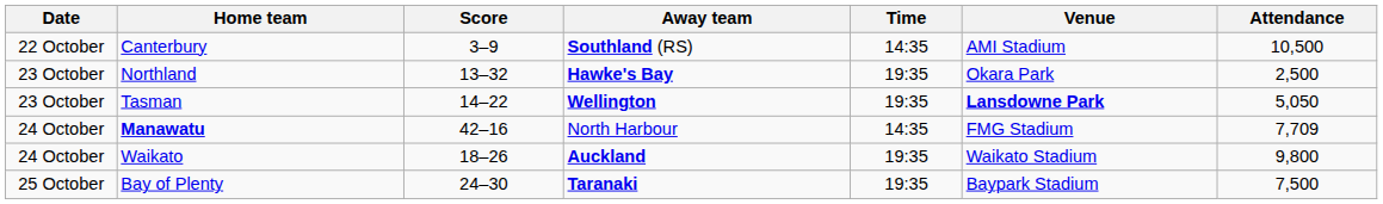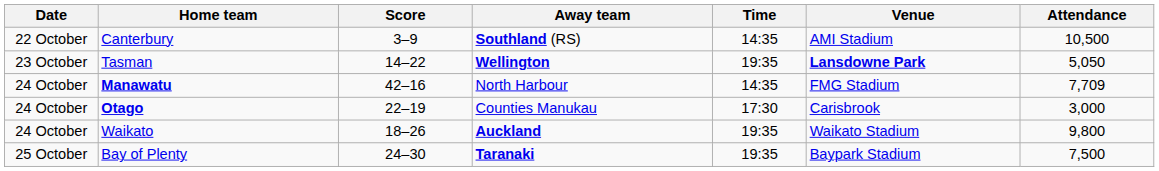 <table class="wikitable" width=100%>
 <tr>
 <th width=7%>Date</th>
 <th width=18%>Home team</th>
 <th width=10%>Score</th>
 <th width=18%>Away team</th>
 <th width=7%>Time</th>
 <th width=16%>Venue</th>
 <th width=10%>Attendance</th>
 </tr>
 <tr>
 <td style="text-align:center">22 October</td>
 <td><a href='#'>Canterbury</a></td>
 <td style="text-align:center">3–9</td>
 <td><strong><a href='#'>Southland</a></strong> (RS)</td>
 <td style="text-align:center">14:35</td>
 <td><a href='#'>AMI Stadium</a></td>
 <td style="text-align:center">10,500</td>
 </tr>
 <tr>
 <td style="text-align:center">23 October</td>
-<td><a href='#'>Northland</a></td>
-<td style="text-align:center">13–32</td>
-<td><strong><a href='#'>Hawke's Bay</a></strong></td>
-<td style="text-align:center">19:35</td>
-<td><a href='#'>Okara Park</a></td>
-<td style="text-align:center">2,500</td>
-</tr>
-<tr>
-<td style="text-align:center">23 October</td>
 <td><a href='#'>Tasman</a></td>
 <td style="text-align:center">14–22</td>
 <td><strong><a href='#'>Wellington</a></strong></td>
 <td style="text-align:center">19:35</td>
 <td><strong><a href='#'>Lansdowne Park</a></strong></td>
 <td style="text-align:center">5,050</td>
 </tr>
 <tr>
 <td style="text-align:center">24 October</td>
 <td><strong><a href='#'>Manawatu</a></strong></td>
 <td style="text-align:center">42–16</td>
 <td><a href='#'>North Harbour</a></td>
 <td style="text-align:center">14:35</td>
 <td><a href='#'>FMG Stadium</a></td>
 <td style="text-align:center">7,709</td>
+</tr>
+<tr>
+<td style="text-align:center">24 October</td>
+<td><strong><a href='#'>Otago</a></strong></td>
+<td style="text-align:center">22–19</td>
+<td><a href='#'>Counties Manukau</a></td>
+<td style="text-align:center">17:30</td>
+<td><a href='#'>Carisbrook</a></td>
+<td style="text-align:center">3,000</td>
 </tr>
 <tr>
 <td style="text-align:center">24 October</td>
 <td><a href='#'>Waikato</a></td>
 <td style="text-align:center">18–26</td>
 <td><strong><a href='#'>Auckland</a></strong></td>
 <td style="text-align:center">19:35</td>
 <td><a href='#'>Waikato Stadium</a></td>
 <td style="text-align:center">9,800</td>
 </tr>
 <tr>
 <td style="text-align:center">25 October</td>
 <td><a href='#'>Bay of Plenty</a></td>
 <td style="text-align:center">24–30</td>
 <td><strong><a href='#'>Taranaki</a></strong></td>
 <td style="text-align:center">19:35</td>
 <td><a href='#'>Baypark Stadium</a></td>
 <td style="text-align:center">7,500</td>
 </tr>
 </table>
